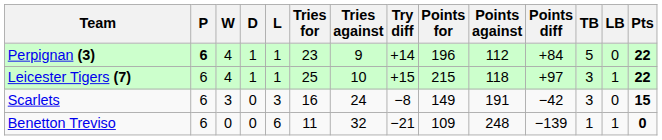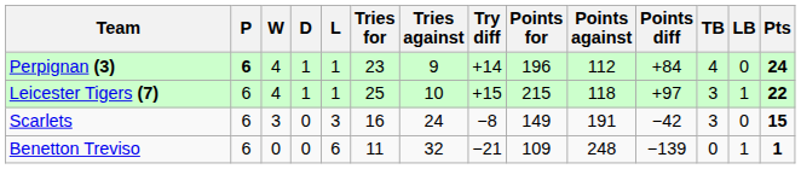 <table class="wikitable" style="text-align: center;">
 <tr>
 <th width="200">Team</th>
 <th width="20">P</th>
 <th width="20">W</th>
 <th width="20">D</th>
 <th width="20">L</th>
 <th width="20">Tries for</th>
 <th width="20">Tries against</th>
 <th width="20">Try diff</th>
 <th width="20">Points for</th>
 <th width="20">Points against</th>
 <th width="25">Points diff</th>
 <th width="20">TB</th>
 <th width="20">LB</th>
 <th width="20">Pts</th>
 </tr>
 <tr bgcolor=ccffcc>
 <td align=left> <a href='#'>Perpignan</a> <strong>(3)</strong></td>
 <td><strong>6</strong></td>
 <td>4</td>
 <td>1</td>
 <td>1</td>
 <td>23</td>
 <td>9</td>
 <td>+14</td>
 <td>196</td>
 <td>112</td>
 <td>+84</td>
-<td>5</td>
+<td>4</td>
 <td>0</td>
-<td><strong>22</strong></td>
+<td><strong>24</strong></td>
 </tr>
 <tr bgcolor=ccffcc>
 <td align=left> <a href='#'>Leicester Tigers</a> <strong>(7)</strong></td>
 <td>6</td>
 <td>4</td>
 <td>1</td>
 <td>1</td>
 <td>25</td>
 <td>10</td>
 <td>+15</td>
 <td>215</td>
 <td>118</td>
 <td>+97</td>
 <td>3</td>
 <td>1</td>
 <td><strong>22</strong></td>
 </tr>
 <tr>
 <td align=left> <a href='#'>Scarlets</a></td>
 <td>6</td>
 <td>3</td>
 <td>0</td>
 <td>3</td>
 <td>16</td>
 <td>24</td>
 <td>−8</td>
 <td>149</td>
 <td>191</td>
 <td>−42</td>
 <td>3</td>
 <td>0</td>
 <td><strong>15</strong></td>
 </tr>
 <tr>
 <td align=left> <a href='#'>Benetton Treviso</a></td>
 <td>6</td>
 <td>0</td>
 <td>0</td>
 <td>6</td>
 <td>11</td>
 <td>32</td>
 <td>−21</td>
 <td>109</td>
 <td>248</td>
 <td>−139</td>
+<td>0</td>
 <td>1</td>
-<td>1</td>
-<td><strong>0</strong></td>
+<td><strong>1</strong></td>
 </tr>
 </table>
